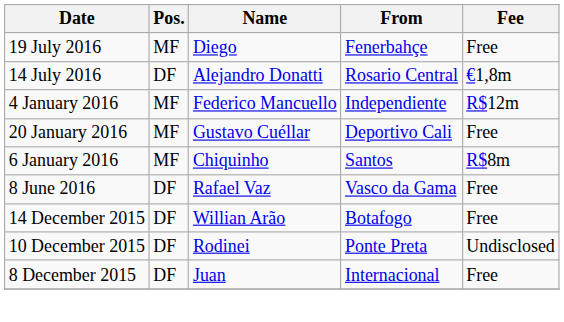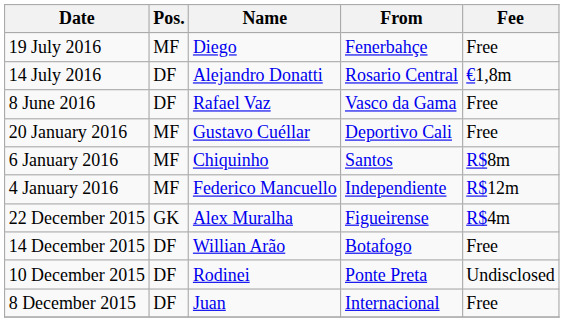 <table class="wikitable">
 <tr>
 <th>Date</th>
 <th>Pos.</th>
 <th>Name</th>
 <th>From</th>
 <th>Fee</th>
 </tr>
 <tr>
 <td>19 July 2016</td>
 <td>MF</td>
 <td> <a href='#'>Diego</a></td>
 <td> <a href='#'>Fenerbahçe</a></td>
 <td>Free</td>
 </tr>
 <tr>
 <td>14 July 2016</td>
 <td>DF</td>
 <td> <a href='#'>Alejandro Donatti</a></td>
 <td> <a href='#'>Rosario Central</a></td>
 <td><a href='#'>€</a>1,8m</td>
 </tr>
 <tr>
-<td>4 January 2016</td>
-<td>MF</td>
-<td> <a href='#'>Federico Mancuello</a></td>
-<td> <a href='#'>Independiente</a></td>
-<td><a href='#'>R$</a>12m</td>
+<td>8 June 2016</td>
+<td>DF</td>
+<td> <a href='#'>Rafael Vaz</a></td>
+<td> <a href='#'>Vasco da Gama</a></td>
+<td>Free</td>
 </tr>
 <tr>
 <td>20 January 2016</td>
 <td>MF</td>
 <td> <a href='#'>Gustavo Cuéllar</a></td>
 <td> <a href='#'>Deportivo Cali</a></td>
 <td>Free</td>
 </tr>
 <tr>
 <td>6 January 2016</td>
 <td>MF</td>
 <td> <a href='#'>Chiquinho</a></td>
 <td> <a href='#'>Santos</a></td>
 <td><a href='#'>R$</a>8m</td>
 </tr>
 <tr>
-<td>8 June 2016</td>
-<td>DF</td>
-<td> <a href='#'>Rafael Vaz</a></td>
-<td> <a href='#'>Vasco da Gama</a></td>
-<td>Free</td>
+<td>4 January 2016</td>
+<td>MF</td>
+<td> <a href='#'>Federico Mancuello</a></td>
+<td> <a href='#'>Independiente</a></td>
+<td><a href='#'>R$</a>12m</td>
+</tr>
+<tr>
+<td>22 December 2015</td>
+<td>GK</td>
+<td> <a href='#'>Alex Muralha</a></td>
+<td> <a href='#'>Figueirense</a></td>
+<td><a href='#'>R$</a>4m</td>
 </tr>
 <tr>
 <td>14 December 2015</td>
 <td>DF</td>
 <td> <a href='#'>Willian Arão</a></td>
 <td> <a href='#'>Botafogo</a></td>
 <td>Free</td>
 </tr>
 <tr>
 <td>10 December 2015</td>
 <td>DF</td>
 <td> <a href='#'>Rodinei</a></td>
 <td> <a href='#'>Ponte Preta</a></td>
 <td>Undisclosed</td>
 </tr>
 <tr>
 <td>8 December 2015</td>
 <td>DF</td>
 <td> <a href='#'>Juan</a></td>
 <td> <a href='#'>Internacional</a></td>
 <td>Free</td>
 </tr>
 <tr>
 </tr>
 </table>
